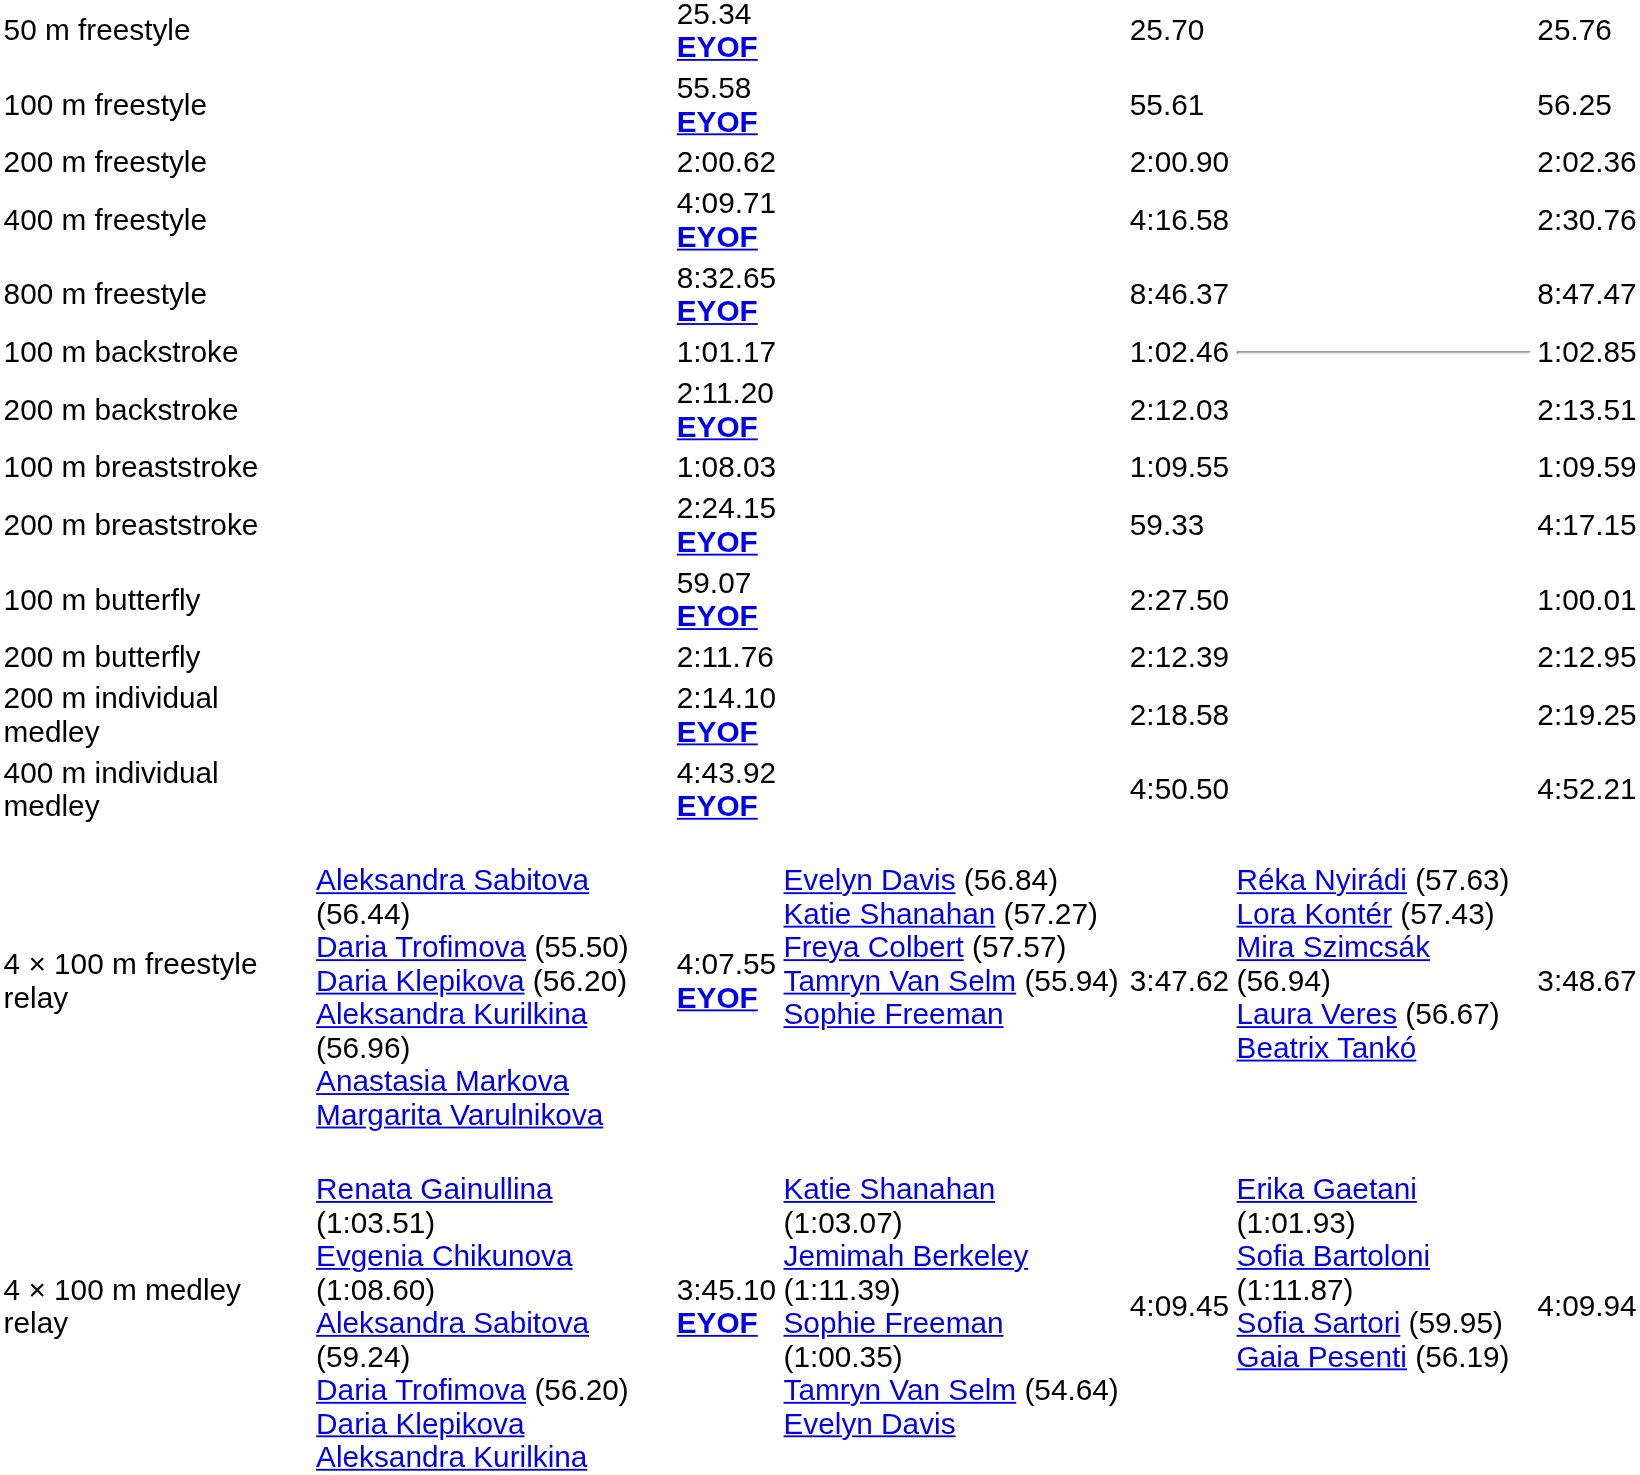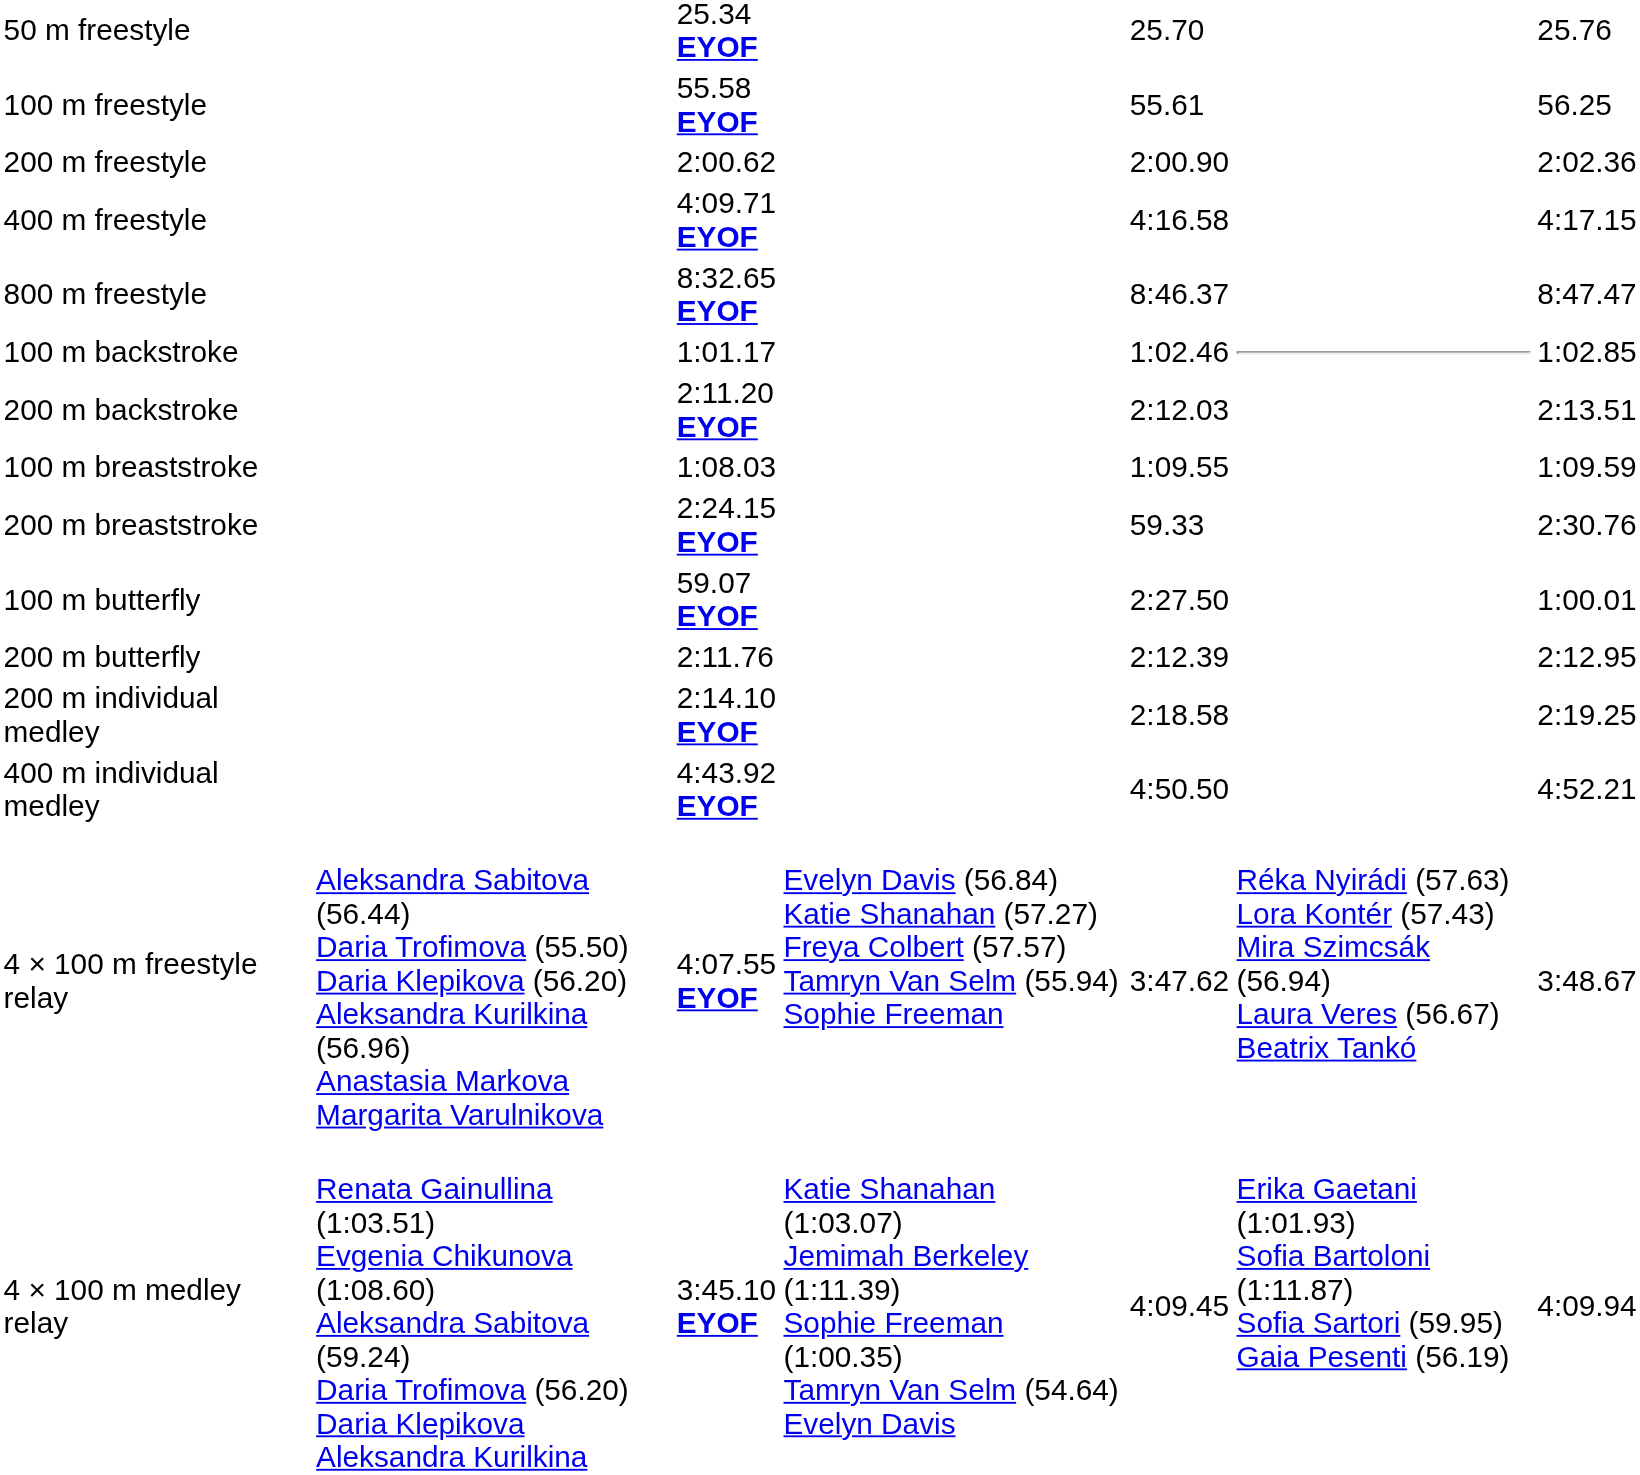 <table>
 <tr>
 <td>50 m freestyle</td>
 <td></td>
 <td>25.34<br><strong><a href='#'>EYOF</a></strong></td>
 <td></td>
 <td>25.70</td>
 <td></td>
 <td>25.76</td>
 </tr>
 <tr>
 <td>100 m freestyle</td>
 <td></td>
 <td>55.58<br><strong><a href='#'>EYOF</a></strong></td>
 <td></td>
 <td>55.61</td>
 <td></td>
 <td>56.25</td>
 </tr>
 <tr>
 <td>200 m freestyle</td>
 <td></td>
 <td>2:00.62</td>
 <td></td>
 <td>2:00.90</td>
 <td></td>
 <td>2:02.36</td>
 </tr>
 <tr>
 <td>400 m freestyle</td>
 <td></td>
 <td>4:09.71<br><strong><a href='#'>EYOF</a></strong></td>
 <td></td>
 <td>4:16.58</td>
 <td></td>
-<td>2:30.76</td>
+<td>4:17.15</td>
 </tr>
 <tr>
 <td>800 m freestyle</td>
 <td></td>
 <td>8:32.65<br><strong><a href='#'>EYOF</a></strong></td>
 <td></td>
 <td>8:46.37</td>
 <td></td>
 <td>8:47.47</td>
 </tr>
 <tr>
 <td>100 m backstroke</td>
 <td></td>
 <td>1:01.17</td>
 <td></td>
 <td>1:02.46</td>
 <td><hr></td>
 <td>1:02.85</td>
 </tr>
 <tr>
 <td>200 m backstroke</td>
 <td></td>
 <td>2:11.20<br><strong><a href='#'>EYOF</a></strong></td>
 <td></td>
 <td>2:12.03</td>
 <td></td>
 <td>2:13.51</td>
 </tr>
 <tr>
 <td>100 m breaststroke</td>
 <td></td>
 <td>1:08.03</td>
 <td></td>
 <td>1:09.55</td>
 <td></td>
 <td>1:09.59</td>
 </tr>
 <tr>
 <td>200 m breaststroke</td>
 <td></td>
 <td>2:24.15<br><strong><a href='#'>EYOF</a></strong></td>
 <td></td>
 <td>59.33</td>
 <td></td>
-<td>4:17.15</td>
+<td>2:30.76</td>
 </tr>
 <tr>
 <td>100 m butterfly</td>
 <td></td>
 <td>59.07<br><strong><a href='#'>EYOF</a></strong></td>
 <td></td>
 <td>2:27.50</td>
 <td></td>
 <td>1:00.01</td>
 </tr>
 <tr>
 <td>200 m butterfly</td>
 <td></td>
 <td>2:11.76</td>
 <td></td>
 <td>2:12.39</td>
 <td></td>
 <td>2:12.95</td>
 </tr>
 <tr>
 <td>200 m individual medley</td>
 <td></td>
 <td>2:14.10<br><strong><a href='#'>EYOF</a></strong></td>
 <td></td>
 <td>2:18.58</td>
 <td></td>
 <td>2:19.25</td>
 </tr>
 <tr>
 <td>400 m individual medley</td>
 <td></td>
 <td>4:43.92<br><strong><a href='#'>EYOF</a></strong></td>
 <td></td>
 <td>4:50.50</td>
 <td></td>
 <td>4:52.21</td>
 </tr>
 <tr>
 <td>4 × 100 m freestyle relay</td>
 <td><br><a href='#'>Aleksandra Sabitova</a> (56.44)<br><a href='#'>Daria Trofimova</a> (55.50)<br><a href='#'>Daria Klepikova</a> (56.20)<br><a href='#'>Aleksandra Kurilkina</a> (56.96)<br><a href='#'>Anastasia Markova</a><br><a href='#'>Margarita Varulnikova</a></td>
 <td>4:07.55<br><strong><a href='#'>EYOF</a></strong></td>
 <td valign="top"><br><a href='#'>Evelyn Davis</a> (56.84)<br><a href='#'>Katie Shanahan</a> (57.27)<br><a href='#'>Freya Colbert</a> (57.57)<br><a href='#'>Tamryn Van Selm</a> (55.94)<br><a href='#'>Sophie Freeman</a></td>
 <td>3:47.62</td>
 <td valign="top"><br><a href='#'>Réka Nyirádi</a> (57.63)<br><a href='#'>Lora Kontér</a> (57.43)<br><a href='#'>Mira Szimcsák</a> (56.94)<br><a href='#'>Laura Veres</a> (56.67)<br><a href='#'>Beatrix Tankó</a></td>
 <td>3:48.67</td>
 </tr>
 <tr>
 <td>4 × 100 m medley relay</td>
 <td><br><a href='#'>Renata Gainullina</a> (1:03.51)<br><a href='#'>Evgenia Chikunova</a> (1:08.60)<br><a href='#'>Aleksandra Sabitova</a> (59.24)<br><a href='#'>Daria Trofimova</a> (56.20)<br><a href='#'>Daria Klepikova</a><br><a href='#'>Aleksandra Kurilkina</a></td>
 <td>3:45.10<br><strong><a href='#'>EYOF</a></strong></td>
 <td valign="top"><br><a href='#'>Katie Shanahan</a> (1:03.07)<br><a href='#'>Jemimah Berkeley</a> (1:11.39)<br><a href='#'>Sophie Freeman</a> (1:00.35)<br><a href='#'>Tamryn Van Selm</a> (54.64)<br><a href='#'>Evelyn Davis</a></td>
 <td>4:09.45</td>
 <td valign="top"><br><a href='#'>Erika Gaetani</a> (1:01.93)<br><a href='#'>Sofia Bartoloni</a> (1:11.87)<br><a href='#'>Sofia Sartori</a> (59.95)<br><a href='#'>Gaia Pesenti</a> (56.19)</td>
 <td>4:09.94</td>
 </tr>
 </table>
